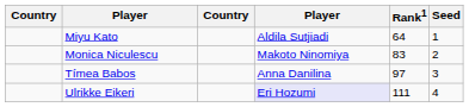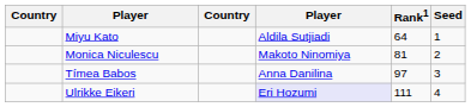 <table class="sortable wikitable">
 <tr>
 <th width="70">Country</th>
 <th width="175">Player</th>
 <th width="70">Country</th>
 <th width="175">Player</th>
 <th>Rank<sup>1</sup></th>
 <th>Seed</th>
 </tr>
 <tr>
 <td></td>
 <td><a href='#'>Miyu Kato</a></td>
 <td></td>
 <td><a href='#'>Aldila Sutjiadi</a></td>
 <td>64</td>
 <td>1</td>
 </tr>
 <tr>
 <td></td>
 <td><a href='#'>Monica Niculescu</a></td>
 <td></td>
 <td><a href='#'>Makoto Ninomiya</a></td>
-<td>83</td>
+<td>81</td>
 <td>2</td>
 </tr>
 <tr>
 <td></td>
 <td><a href='#'>Tímea Babos</a></td>
 <td></td>
 <td><a href='#'>Anna Danilina</a></td>
 <td>97</td>
 <td>3</td>
 </tr>
 <tr>
 <td></td>
 <td><a href='#'>Ulrikke Eikeri</a></td>
 <td></td>
 <td style="background: lavender;"><a href='#'>Eri Hozumi</a></td>
 <td>111</td>
 <td>4</td>
 </tr>
 </table>
